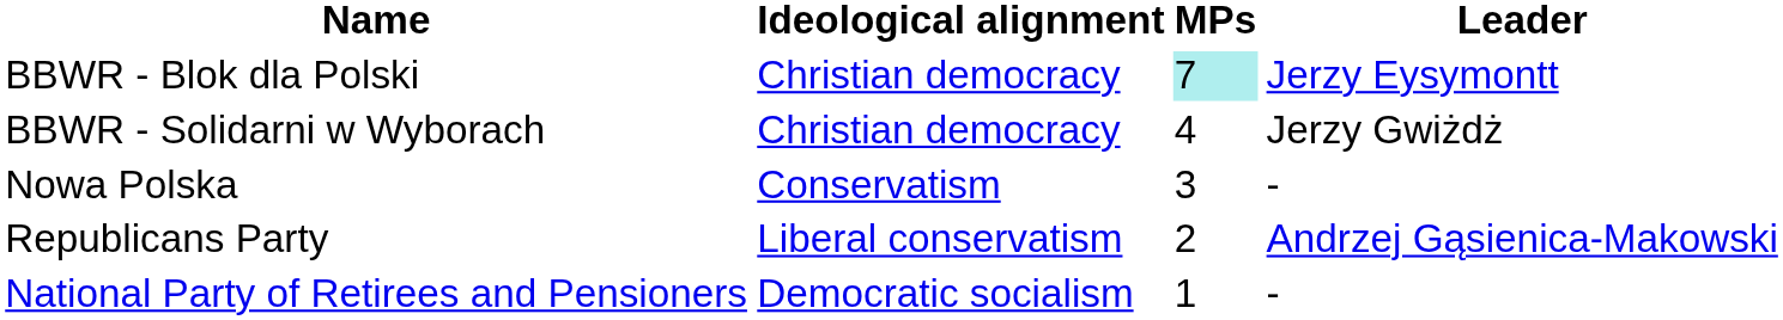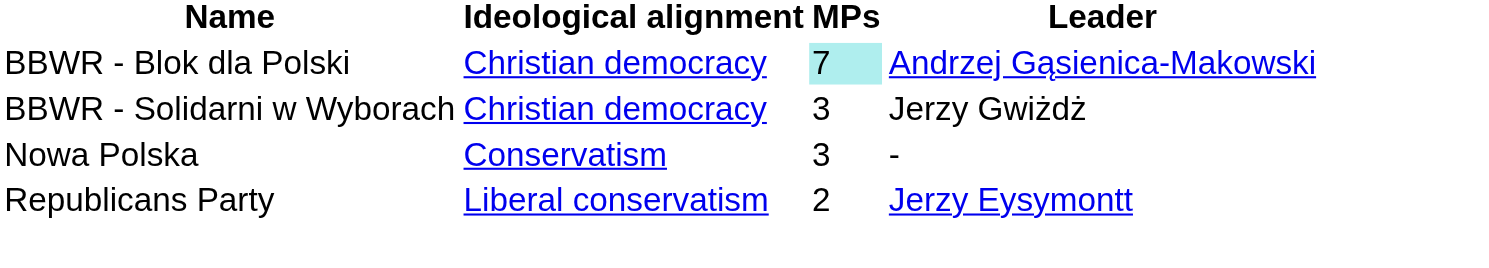 <table>
 <tr>
 <th>Name</th>
 <th>Ideological alignment</th>
 <th>MPs</th>
 <th>Leader</th>
 </tr>
 <tr>
 <td>BBWR - Blok dla Polski</td>
 <td><a href='#'>Christian democracy</a></td>
 <td style="background: paleturquoise;">7</td>
-<td><a href='#'>Jerzy Eysymontt</a></td>
+<td><a href='#'>Andrzej Gąsienica-Makowski</a></td>
 </tr>
 <tr>
 <td>BBWR - Solidarni w Wyborach</td>
 <td><a href='#'>Christian democracy</a></td>
-<td>4</td>
+<td>3</td>
 <td>Jerzy Gwiżdż</td>
 </tr>
 <tr>
 <td>Nowa Polska</td>
 <td><a href='#'>Conservatism</a></td>
 <td>3</td>
 <td>-</td>
 </tr>
 <tr>
 <td>Republicans Party</td>
 <td><a href='#'>Liberal conservatism</a></td>
 <td>2</td>
-<td><a href='#'>Andrzej Gąsienica-Makowski</a></td>
-</tr>
-<tr>
-<td><a href='#'>National Party of Retirees and Pensioners</a></td>
-<td><a href='#'>Democratic socialism</a></td>
-<td>1</td>
-<td>-</td>
+<td><a href='#'>Jerzy Eysymontt</a></td>
 </tr>
 </table>
